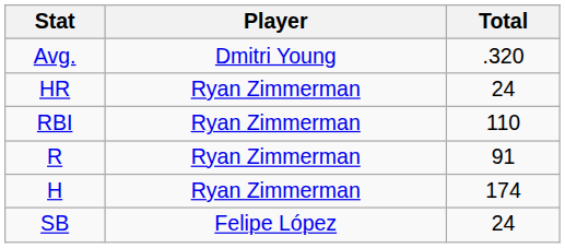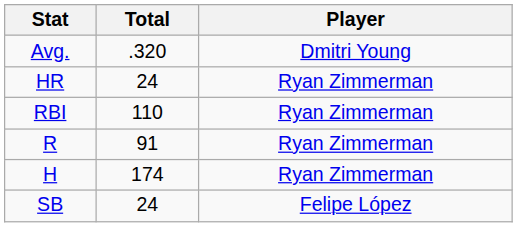 <table class="wikitable" style="width:33%;">
 <tr style="text-align:center; background:#ddd;">
 <th>Stat</th>
+<th>Total</th>
 <th>Player</th>
-<th>Total</th>
 </tr>
 <tr align=center>
 <td><a href='#'>Avg.</a></td>
+<td>.320</td>
 <td><a href='#'>Dmitri Young</a></td>
-<td>.320</td>
 </tr>
 <tr align=center>
 <td><a href='#'>HR</a></td>
+<td>24</td>
 <td><a href='#'>Ryan Zimmerman</a></td>
-<td>24</td>
 </tr>
 <tr align=center>
 <td><a href='#'>RBI</a></td>
+<td>110</td>
 <td><a href='#'>Ryan Zimmerman</a></td>
-<td>110</td>
 </tr>
 <tr align=center>
 <td><a href='#'>R</a></td>
+<td>91</td>
 <td><a href='#'>Ryan Zimmerman</a></td>
-<td>91</td>
 </tr>
 <tr align=center>
 <td><a href='#'>H</a></td>
+<td>174</td>
 <td><a href='#'>Ryan Zimmerman</a></td>
-<td>174</td>
 </tr>
 <tr align=center>
 <td><a href='#'>SB</a></td>
+<td>24</td>
 <td><a href='#'>Felipe López</a></td>
-<td>24</td>
 </tr>
 </table>
